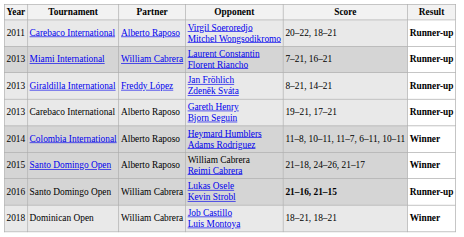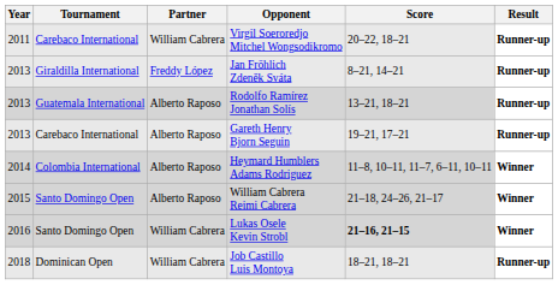 <table class="sortable wikitable" style="font-size: 90%;">
 <tr>
 <th>Year</th>
 <th>Tournament</th>
 <th>Partner</th>
 <th>Opponent</th>
 <th>Score</th>
 <th>Result</th>
 </tr>
 <tr style="background:#E9E9E9">
 <td align="center">2011</td>
 <td align="left"><a href='#'>Carebaco International</a></td>
-<td align="left"> <a href='#'>Alberto Raposo</a></td>
+<td align="left"> William Cabrera</td>
 <td align="left"> <a href='#'>Virgil Soeroredjo</a> <br>  <a href='#'>Mitchel Wongsodikromo</a></td>
 <td align="left">20–22, 18–21</td>
-<td style="text-align:left; background:white"> <strong>Runner-up</strong></td>
-</tr>
-<tr style="background:#D5D5D5">
-<td align="center">2013</td>
-<td align="left"><a href='#'>Miami International</a></td>
-<td align="left"> <a href='#'>William Cabrera</a></td>
-<td align="left"> <a href='#'>Laurent Constantin</a> <br>  <a href='#'>Florent Riancho</a></td>
-<td align="left">7–21, 16–21</td>
 <td style="text-align:left; background:white"> <strong>Runner-up</strong></td>
 </tr>
 <tr style="background:#E9E9E9">
 <td align="center">2013</td>
 <td align="left"><a href='#'>Giraldilla International</a></td>
 <td align="left"> <a href='#'>Freddy López</a></td>
 <td align="left"> <a href='#'>Jan Fröhlich</a> <br>  <a href='#'>Zdeněk Sváta</a></td>
 <td align="left">8–21, 14–21</td>
+<td style="text-align:left; background:white"> <strong>Runner-up</strong></td>
+</tr>
+<tr style="background:#D5D5D5">
+<td align="center">2013</td>
+<td align="left"><a href='#'>Guatemala International</a></td>
+<td align="left"> Alberto Raposo</td>
+<td align="left"> <a href='#'>Rodolfo Ramírez</a> <br>  <a href='#'>Jonathan Solís</a></td>
+<td align="left">13–21, 18–21</td>
 <td style="text-align:left; background:white"> <strong>Runner-up</strong></td>
 </tr>
 <tr style="background:#E9E9E9">
 <td align="center">2013</td>
 <td align="left">Carebaco International</td>
 <td align="left"> Alberto Raposo</td>
 <td align="left"> <a href='#'>Gareth Henry</a> <br>  <a href='#'>Bjorn Seguin</a></td>
 <td align="left">19–21, 17–21</td>
 <td style="text-align:left; background:white"> <strong>Runner-up</strong></td>
 </tr>
 <tr style="background:#D5D5D5">
 <td align="center">2014</td>
 <td align="left"><a href='#'>Colombia International</a></td>
 <td align="left"> Alberto Raposo</td>
 <td align="left"> <a href='#'>Heymard Humblers</a> <br>  <a href='#'>Adams Rodriguez</a></td>
 <td align="left">11–8, 10–11, 11–7, 6–11, 10–11</td>
 <td style="text-align:left; background:white"> <strong>Winner</strong></td>
 </tr>
 <tr style="background:#D5D5D5">
 <td align="center">2015</td>
 <td align="left"><a href='#'>Santo Domingo Open</a></td>
 <td align="left"> Alberto Raposo</td>
 <td align="left"> William Cabrera <br>  <a href='#'>Reimi Cabrera</a></td>
 <td align="left">21–18, 24–26, 21–17</td>
 <td style="text-align:left; background:white"> <strong>Winner</strong></td>
 </tr>
 <tr style="background:#D5D5D5">
 <td align="center">2016</td>
 <td align="left">Santo Domingo Open</td>
 <td align="left"> William Cabrera</td>
 <td align="left"> <a href='#'>Lukas Osele</a> <br>  <a href='#'>Kevin Strobl</a></td>
 <td align="left"><strong>21–16, 21–15</strong></td>
-<td style="text-align:left; background:white"> <strong>Runner-up</strong></td>
+<td style="text-align:left; background:white"> <strong>Winner</strong></td>
 </tr>
 <tr style="background:#E9E9E9">
 <td align="center">2018</td>
 <td align="left">Dominican Open</td>
 <td align="left"> William Cabrera</td>
 <td align="left"> <a href='#'>Job Castillo</a> <br>  <a href='#'>Luis Montoya</a></td>
 <td align="left">18–21, 18–21</td>
-<td style="text-align:left; background:white"> <strong>Winner</strong></td>
+<td style="text-align:left; background:white"> <strong>Runner-up</strong></td>
 </tr>
 </table>
